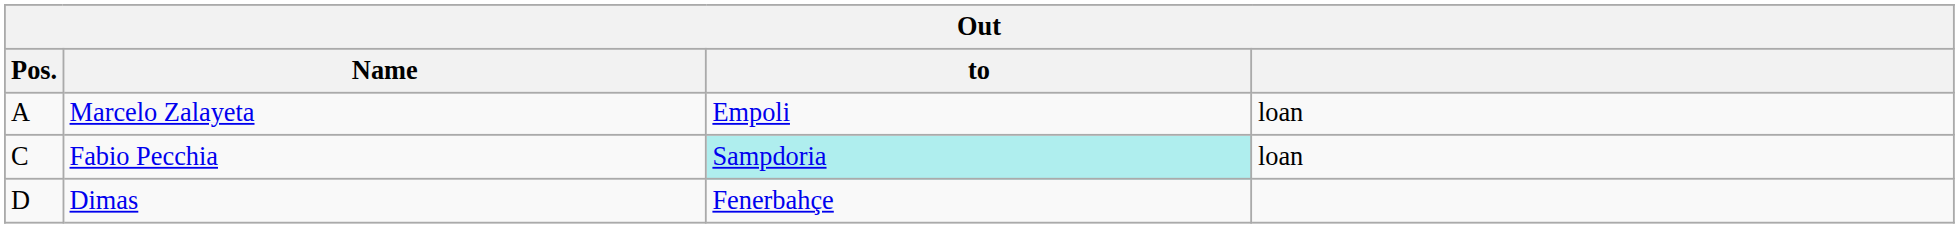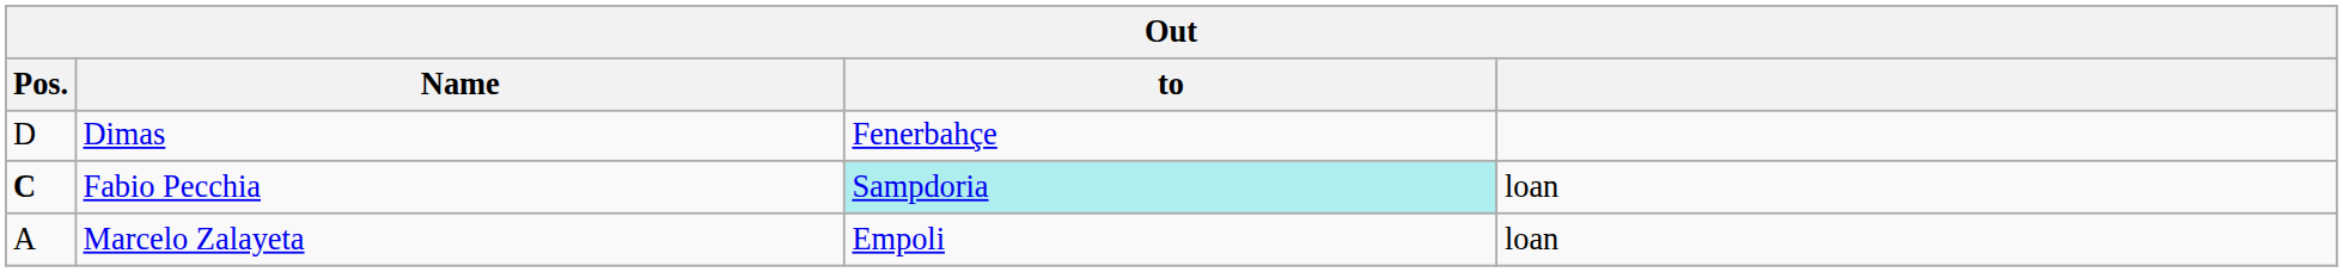 <table class="wikitable" style="font-size:90%;">
 <tr>
 <th colspan="4">Out</th>
 </tr>
 <tr>
 <th width=3%>Pos.</th>
 <th width=33%>Name</th>
 <th width=28%>to</th>
 <th width=36%></th>
 </tr>
 <tr>
+<td>D</td>
+<td> <a href='#'>Dimas</a></td>
+<td> <a href='#'>Fenerbahçe</a></td>
+<td></td>
+</tr>
+<tr>
+<td><strong>C</strong></td>
+<td><a href='#'>Fabio Pecchia</a></td>
+<td style="background: paleturquoise;"><a href='#'>Sampdoria</a></td>
+<td>loan</td>
+</tr>
+<tr>
 <td>A</td>
 <td> <a href='#'>Marcelo Zalayeta</a></td>
 <td><a href='#'>Empoli</a></td>
 <td>loan</td>
 </tr>
-<tr>
-<td>C</td>
-<td><a href='#'>Fabio Pecchia</a></td>
-<td style="background: paleturquoise;"><a href='#'>Sampdoria</a></td>
-<td>loan</td>
-</tr>
-<tr>
-<td>D</td>
-<td> <a href='#'>Dimas</a></td>
-<td> <a href='#'>Fenerbahçe</a></td>
-<td></td>
-</tr>
 </table>
